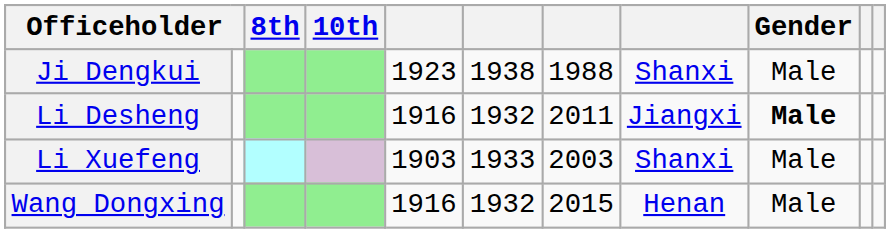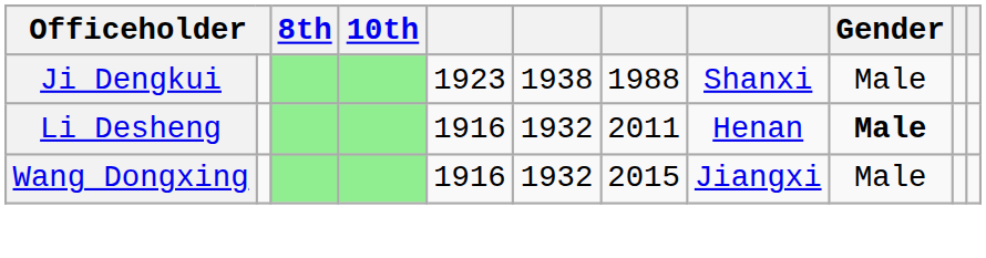 <table class="wikitable sortable" style=text-align:center>
 <tr>
 <th scope=col colspan="2">Officeholder</th>
 <th scope=col><a href='#'>8th</a></th>
 <th scope=col><a href='#'>10th</a></th>
 <th scope=col></th>
 <th scope=col></th>
 <th scope=col></th>
 <th scope=col></th>
 <th scope=col>Gender</th>
 <th scope=col></th>
 <th scope=col class="unsortable"></th>
 </tr>
 <tr>
 <th align="center" scope="row" style="font-weight:normal;"><a href='#'>Ji Dengkui</a></th>
 <td></td>
 <td bgcolor = LightGreen></td>
 <td bgcolor = LightGreen></td>
 <td>1923</td>
 <td>1938</td>
 <td>1988</td>
 <td><a href='#'>Shanxi</a></td>
 <td>Male</td>
 <td></td>
 <td></td>
 </tr>
 <tr>
 <th align="center" scope="row" style="font-weight:normal;"><a href='#'>Li Desheng</a></th>
 <td></td>
 <td bgcolor = LightGreen></td>
 <td bgcolor = LightGreen></td>
 <td>1916</td>
 <td>1932</td>
 <td>2011</td>
-<td><a href='#'>Jiangxi</a></td>
+<td><a href='#'>Henan</a></td>
 <td><strong>Male</strong></td>
-<td></td>
-<td></td>
-</tr>
-<tr>
-<th align="center" scope="row" style="font-weight:normal;"><a href='#'>Li Xuefeng</a></th>
-<td></td>
-<td bgcolor = #B2FFFF></td>
-<td bgcolor = Thistle></td>
-<td>1903</td>
-<td>1933</td>
-<td>2003</td>
-<td><a href='#'>Shanxi</a></td>
-<td>Male</td>
 <td></td>
 <td></td>
 </tr>
 <tr>
 <th align="center" scope="row" style="font-weight:normal;"><a href='#'>Wang Dongxing</a></th>
 <td></td>
 <td bgcolor = LightGreen></td>
 <td bgcolor = LightGreen></td>
 <td>1916</td>
 <td>1932</td>
 <td>2015</td>
-<td><a href='#'>Henan</a></td>
+<td><a href='#'>Jiangxi</a></td>
 <td>Male</td>
 <td></td>
 <td></td>
 </tr>
 </table>
